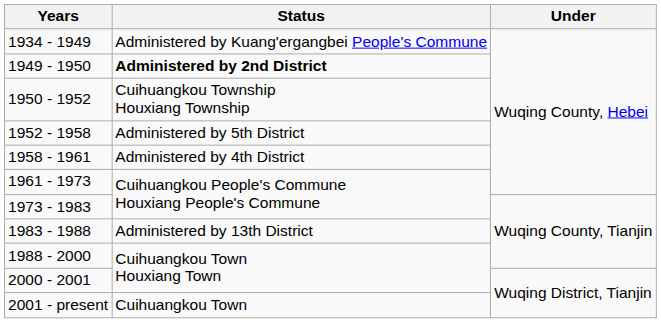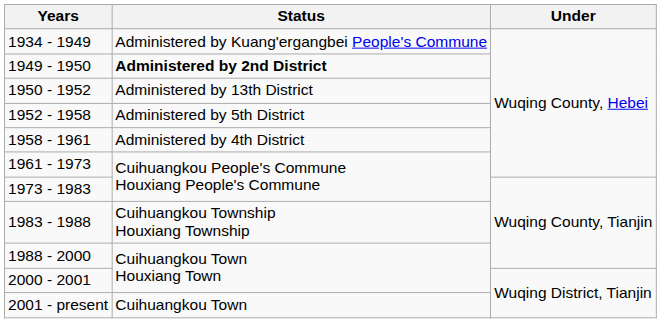 <table class="wikitable">
 <tr>
 <th>Years</th>
 <th>Status</th>
 <th>Under</th>
 </tr>
 <tr>
 <td>1934 - 1949</td>
 <td>Administered by Kuang'ergangbei <a href='#'>People's Commune</a></td>
 <td rowspan="6">Wuqing County, <a href='#'>Hebei</a></td>
 </tr>
 <tr>
 <td>1949 - 1950</td>
 <td><strong>Administered by 2nd District</strong></td>
 </tr>
 <tr>
 <td>1950 - 1952</td>
-<td>Cuihuangkou Township<br>Houxiang Township</td>
+<td>Administered by 13th District</td>
 </tr>
 <tr>
 <td>1952 - 1958</td>
 <td>Administered by 5th District</td>
 </tr>
 <tr>
 <td>1958 - 1961</td>
 <td>Administered by 4th District</td>
 </tr>
 <tr>
 <td>1961 - 1973</td>
 <td rowspan="2">Cuihuangkou People's Commune<br>Houxiang People's Commune</td>
 </tr>
 <tr>
 <td>1973 - 1983</td>
 <td rowspan="3">Wuqing County, Tianjin</td>
 </tr>
 <tr>
 <td>1983 - 1988</td>
-<td>Administered by 13th District</td>
+<td>Cuihuangkou Township<br>Houxiang Township</td>
 </tr>
 <tr>
 <td>1988 - 2000</td>
 <td rowspan="2">Cuihuangkou Town<br>Houxiang Town</td>
 </tr>
 <tr>
 <td>2000 - 2001</td>
 <td rowspan="2">Wuqing District, Tianjin</td>
 </tr>
 <tr>
 <td>2001 - present</td>
 <td>Cuihuangkou Town</td>
 </tr>
 </table>
